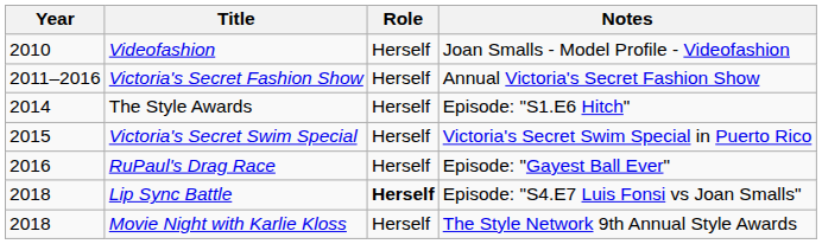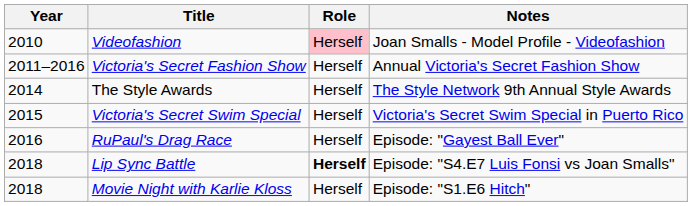 <table class="wikitable sortable">
 <tr>
 <th>Year</th>
 <th>Title</th>
 <th>Role</th>
 <th class="unsortable">Notes</th>
 </tr>
 <tr>
 <td>2010</td>
 <td><em><a href='#'>Videofashion</a></em></td>
-<td>Herself</td>
+<td style="background: pink;">Herself</td>
 <td>Joan Smalls - Model Profile - <a href='#'>Videofashion</a></td>
 </tr>
 <tr>
 <td>2011–2016</td>
 <td><em><a href='#'>Victoria's Secret Fashion Show</a></em></td>
 <td>Herself</td>
 <td>Annual <a href='#'>Victoria's Secret Fashion Show</a></td>
 </tr>
 <tr>
 <td>2014</td>
 <td>The Style Awards</td>
 <td>Herself</td>
-<td>Episode: "S1.E6 <a href='#'>Hitch</a>"</td>
+<td><a href='#'>The Style Network</a> 9th Annual Style Awards</td>
 </tr>
 <tr>
 <td>2015</td>
 <td><em><a href='#'>Victoria's Secret Swim Special</a></em></td>
 <td>Herself</td>
 <td><a href='#'>Victoria's Secret Swim Special</a> in <a href='#'>Puerto Rico</a></td>
 </tr>
 <tr>
 <td>2016</td>
 <td><em><a href='#'>RuPaul's Drag Race</a></em></td>
 <td>Herself</td>
 <td>Episode: "<a href='#'>Gayest Ball Ever</a>"</td>
 </tr>
 <tr>
 <td>2018</td>
 <td><em><a href='#'>Lip Sync Battle</a></em></td>
 <td><strong>Herself</strong></td>
 <td>Episode: "S4.E7 <a href='#'>Luis Fonsi</a> vs Joan Smalls"</td>
 </tr>
 <tr>
 <td>2018</td>
 <td><em><a href='#'>Movie Night with Karlie Kloss</a></em></td>
 <td>Herself</td>
-<td><a href='#'>The Style Network</a> 9th Annual Style Awards</td>
+<td>Episode: "S1.E6 <a href='#'>Hitch</a>"</td>
 </tr>
 </table>
